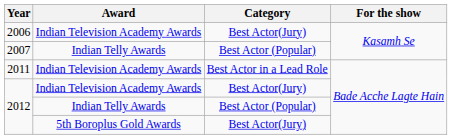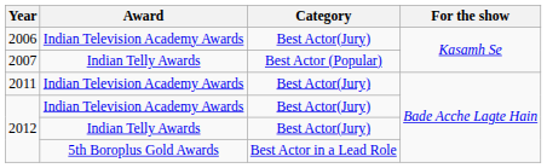 <table class="wikitable" style="text-align:center;">
 <tr>
 <th>Year</th>
 <th>Award</th>
 <th>Category</th>
 <th>For the show</th>
 </tr>
 <tr>
 <td rowspan="2">2006</td>
 <td><a href='#'>Indian Television Academy Awards</a></td>
 <td><a href='#'>Best Actor(Jury)</a></td>
 <td rowspan="3"><em><a href='#'>Kasamh Se</a></em></td>
 </tr>
 <tr>
 <td rowspan="2"><a href='#'>Indian Telly Awards</a></td>
 <td rowspan="2"><a href='#'>Best Actor (Popular)</a></td>
 </tr>
 <tr>
 <td>2007</td>
 </tr>
 <tr>
 <td>2011</td>
 <td><a href='#'>Indian Television Academy Awards</a></td>
-<td><a href='#'>Best Actor in a Lead Role</a></td>
+<td><a href='#'>Best Actor(Jury)</a></td>
 <td rowspan="4"><em><a href='#'>Bade Acche Lagte Hain</a></em></td>
 </tr>
 <tr>
 <td rowspan="3">2012</td>
 <td><a href='#'>Indian Television Academy Awards</a></td>
 <td><a href='#'>Best Actor(Jury)</a></td>
 </tr>
 <tr>
 <td><a href='#'>Indian Telly Awards</a></td>
-<td><a href='#'>Best Actor (Popular)</a></td>
+<td><a href='#'>Best Actor(Jury)</a></td>
 </tr>
 <tr>
 <td><a href='#'>5th Boroplus Gold Awards</a></td>
-<td><a href='#'>Best Actor(Jury)</a></td>
+<td><a href='#'>Best Actor in a Lead Role</a></td>
 </tr>
 </table>
